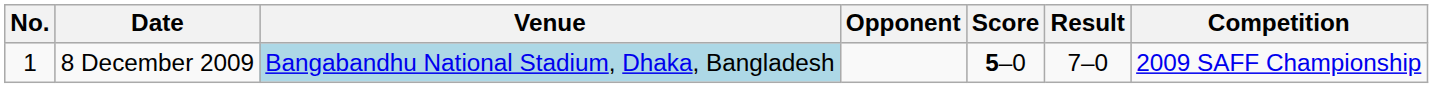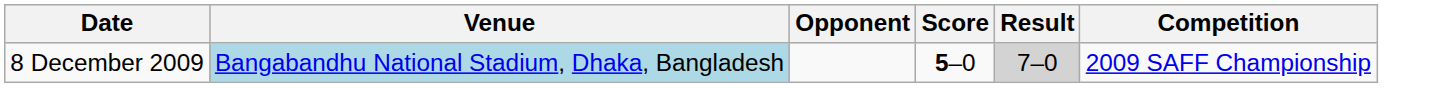 <table class="wikitable plainrowheaders sortable">
 <tr>
-<th scope="col">No.</th>
 <th scope="col">Date</th>
 <th scope="col">Venue</th>
 <th scope="col">Opponent</th>
 <th scope="col">Score</th>
 <th scope="col">Result</th>
 <th scope="col">Competition</th>
 </tr>
 <tr>
-<td align="center">1</td>
 <td>8 December 2009</td>
 <td style="background: lightblue;"><a href='#'>Bangabandhu National Stadium</a>, <a href='#'>Dhaka</a>, Bangladesh</td>
 <td></td>
 <td align="center"><strong>5</strong>–0</td>
-<td align="center">7–0</td>
+<td align="center" style="background: lightgrey;">7–0</td>
 <td><a href='#'>2009 SAFF Championship</a></td>
 </tr>
 </table>
